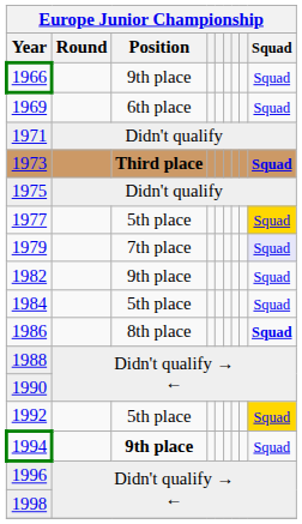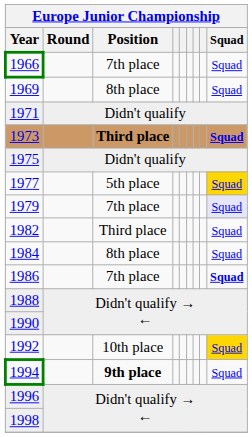 <table class="wikitable" style="text-align: center;">
 <tr>
 <th colspan=9><a href='#'>Europe Junior Championship</a></th>
 </tr>
 <tr>
 <th>Year</th>
 <th>Round</th>
 <th>Position</th>
 <th></th>
 <th></th>
 <th></th>
 <th></th>
 <th></th>
 <th><small>Squad</small></th>
 </tr>
 <tr>
 <td style="border:3px solid green"> <a href='#'>1966</a></td>
 <td></td>
-<td>9th place</td>
+<td>7th place</td>
 <td></td>
 <td></td>
 <td></td>
 <td></td>
 <td></td>
 <td><small> <a href='#'>Squad</a></small></td>
 </tr>
 <tr>
 <td> <a href='#'>1969</a></td>
 <td></td>
-<td>6th place</td>
+<td>8th place</td>
 <td></td>
 <td></td>
 <td></td>
 <td></td>
 <td></td>
 <td><small> <a href='#'>Squad</a></small></td>
 </tr>
 <tr bgcolor="efefef">
 <td> <a href='#'>1971</a></td>
 <td colspan=8>Didn't qualify</td>
 </tr>
 <tr bgcolor=cc9966>
 <td> <a href='#'>1973</a></td>
 <td></td>
 <td><strong>Third place</strong></td>
 <td></td>
 <td></td>
 <td></td>
 <td></td>
 <td></td>
 <td><strong><small> <a href='#'>Squad</a></small></strong></td>
 </tr>
 <tr bgcolor="efefef">
 <td> <a href='#'>1975</a></td>
 <td colspan=8>Didn't qualify</td>
 </tr>
 <tr>
 <td> <a href='#'>1977</a></td>
 <td></td>
 <td>5th place</td>
 <td></td>
 <td></td>
 <td></td>
 <td></td>
 <td></td>
 <td style="background: gold;"><small> <a href='#'>Squad</a></small></td>
 </tr>
 <tr>
 <td> <a href='#'>1979</a></td>
 <td></td>
 <td>7th place</td>
 <td></td>
 <td></td>
 <td></td>
 <td></td>
 <td></td>
 <td style="background: lavender;"><small> <a href='#'>Squad</a></small></td>
 </tr>
 <tr>
 <td> <a href='#'>1982</a></td>
 <td></td>
-<td>9th place</td>
+<td>Third place</td>
 <td></td>
 <td></td>
 <td></td>
 <td></td>
 <td></td>
 <td><small> <a href='#'>Squad</a></small></td>
 </tr>
 <tr>
 <td> <a href='#'>1984</a></td>
 <td></td>
-<td>5th place</td>
+<td>8th place</td>
 <td></td>
 <td></td>
 <td></td>
 <td></td>
 <td></td>
 <td><small> <a href='#'>Squad</a></small></td>
 </tr>
 <tr>
 <td> <a href='#'>1986</a></td>
 <td></td>
-<td>8th place</td>
+<td>7th place</td>
 <td></td>
 <td></td>
 <td></td>
 <td></td>
 <td></td>
 <td><strong><small> <a href='#'>Squad</a></small></strong></td>
 </tr>
 <tr bgcolor="efefef">
 <td> <a href='#'>1988</a></td>
 <td colspan=8 rowspan=2>Didn't qualify → <br> ←</td>
 </tr>
 <tr bgcolor="efefef">
 <td> <a href='#'>1990</a></td>
 </tr>
 <tr>
 <td> <a href='#'>1992</a></td>
 <td></td>
-<td>5th place</td>
+<td>10th place</td>
 <td></td>
 <td></td>
 <td></td>
 <td></td>
 <td></td>
 <td style="background: gold;"><small> <a href='#'>Squad</a></small></td>
 </tr>
 <tr>
 <td style="border:3px solid green"> <a href='#'>1994</a></td>
 <td></td>
 <td><strong>9th place</strong></td>
 <td></td>
 <td></td>
 <td></td>
 <td></td>
 <td></td>
 <td><small> <a href='#'>Squad</a></small></td>
 </tr>
 <tr bgcolor="efefef">
 <td> <a href='#'>1996</a></td>
 <td colspan=8 rowspan=2>Didn't qualify → <br> ←</td>
 </tr>
 <tr bgcolor="efefef">
 <td> <a href='#'>1998</a></td>
 </tr>
 <tr>
 </tr>
 </table>
